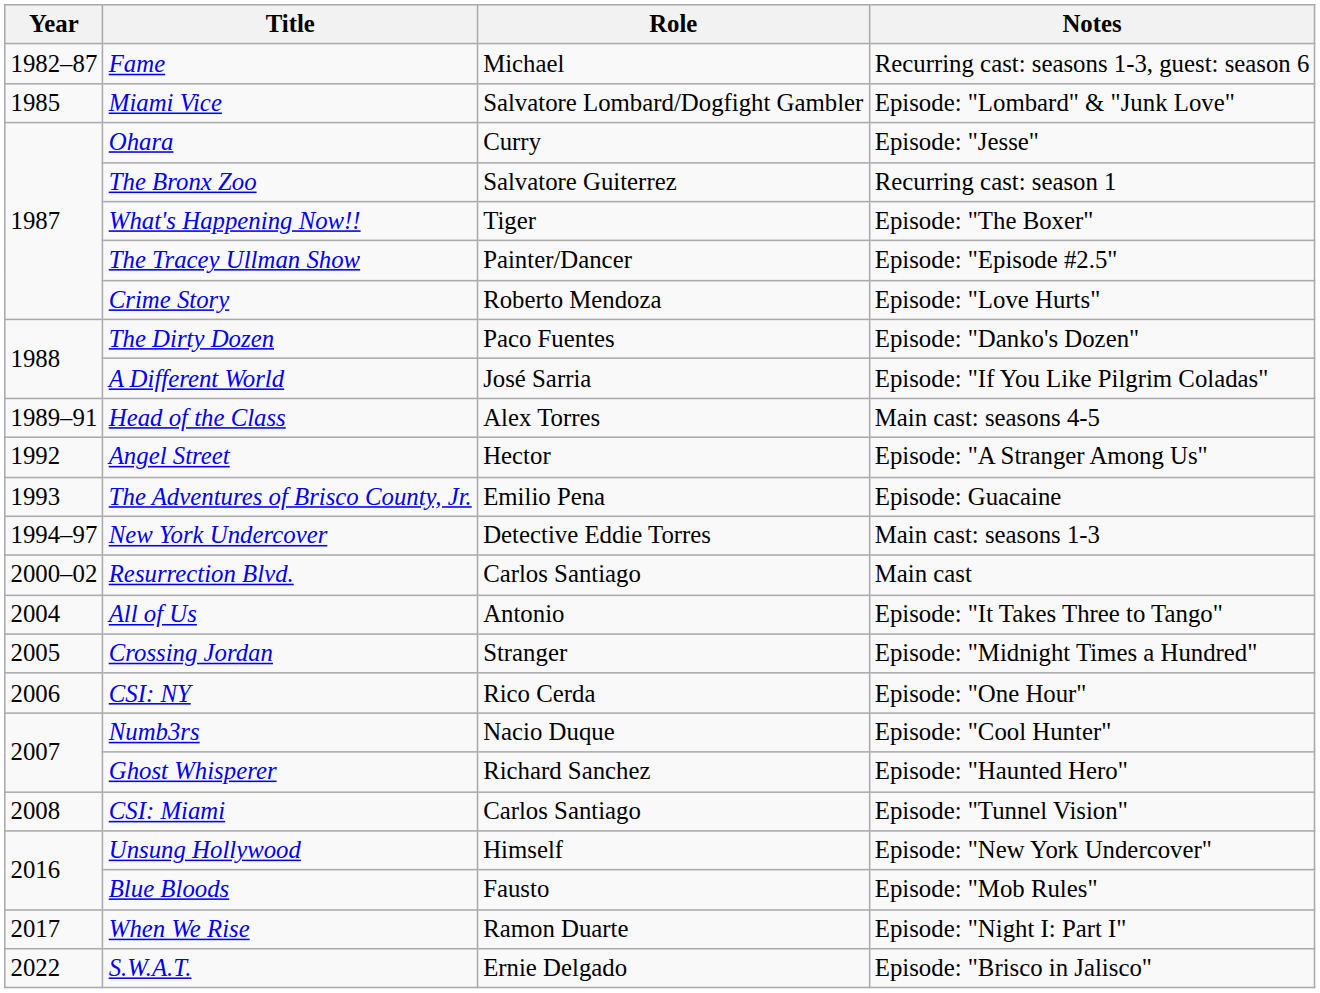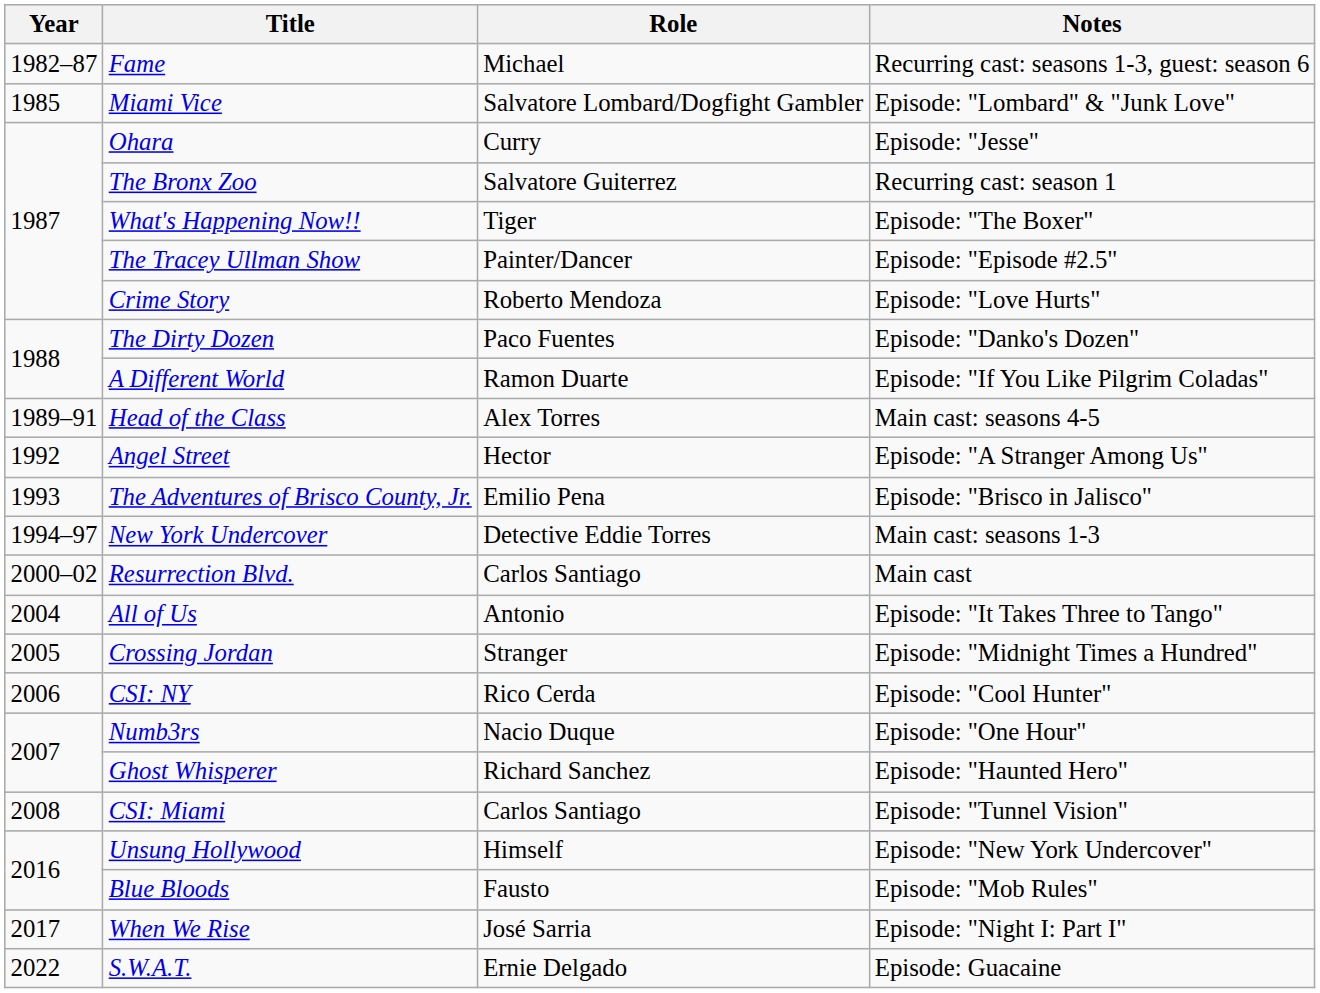 <table class="wikitable sortable">
 <tr>
 <th>Year</th>
 <th>Title</th>
 <th>Role</th>
 <th>Notes</th>
 </tr>
 <tr>
 <td>1982–87</td>
 <td><em><a href='#'>Fame</a></em></td>
 <td>Michael</td>
 <td>Recurring cast: seasons 1-3, guest: season 6</td>
 </tr>
 <tr>
 <td>1985</td>
 <td><em><a href='#'>Miami Vice</a></em></td>
 <td>Salvatore Lombard/Dogfight Gambler</td>
 <td>Episode: "Lombard" & "Junk Love"</td>
 </tr>
 <tr>
 <td rowspan=5>1987</td>
 <td><em><a href='#'>Ohara</a></em></td>
 <td>Curry</td>
 <td>Episode: "Jesse"</td>
 </tr>
 <tr>
 <td><em><a href='#'>The Bronx Zoo</a></em></td>
 <td>Salvatore Guiterrez</td>
 <td>Recurring cast: season 1</td>
 </tr>
 <tr>
 <td><em><a href='#'>What's Happening Now!!</a></em></td>
 <td>Tiger</td>
 <td>Episode: "The Boxer"</td>
 </tr>
 <tr>
 <td><em><a href='#'>The Tracey Ullman Show</a></em></td>
 <td>Painter/Dancer</td>
 <td>Episode: "Episode #2.5"</td>
 </tr>
 <tr>
 <td><em><a href='#'>Crime Story</a></em></td>
 <td>Roberto Mendoza</td>
 <td>Episode: "Love Hurts"</td>
 </tr>
 <tr>
 <td rowspan=2>1988</td>
 <td><em><a href='#'>The Dirty Dozen</a></em></td>
 <td>Paco Fuentes</td>
 <td>Episode: "Danko's Dozen"</td>
 </tr>
 <tr>
 <td><em><a href='#'>A Different World</a></em></td>
-<td>José Sarria</td>
+<td>Ramon Duarte</td>
 <td>Episode: "If You Like Pilgrim Coladas"</td>
 </tr>
 <tr>
 <td>1989–91</td>
 <td><em><a href='#'>Head of the Class</a></em></td>
 <td>Alex Torres</td>
 <td>Main cast: seasons 4-5</td>
 </tr>
 <tr>
 <td>1992</td>
 <td><em><a href='#'>Angel Street</a></em></td>
 <td>Hector</td>
 <td>Episode: "A Stranger Among Us"</td>
 </tr>
 <tr>
 <td>1993</td>
 <td><em><a href='#'>The Adventures of Brisco County, Jr.</a></em></td>
 <td>Emilio Pena</td>
-<td>Episode: Guacaine</td>
+<td>Episode: "Brisco in Jalisco"</td>
 </tr>
 <tr>
 <td>1994–97</td>
 <td><em><a href='#'>New York Undercover</a></em></td>
 <td>Detective Eddie Torres</td>
 <td>Main cast: seasons 1-3</td>
 </tr>
 <tr>
 <td>2000–02</td>
 <td><em><a href='#'>Resurrection Blvd.</a></em></td>
 <td>Carlos Santiago</td>
 <td>Main cast</td>
 </tr>
 <tr>
 <td>2004</td>
 <td><em><a href='#'>All of Us</a></em></td>
 <td>Antonio</td>
 <td>Episode: "It Takes Three to Tango"</td>
 </tr>
 <tr>
 <td>2005</td>
 <td><em><a href='#'>Crossing Jordan</a></em></td>
 <td>Stranger</td>
 <td>Episode: "Midnight Times a Hundred"</td>
 </tr>
 <tr>
 <td>2006</td>
 <td><em><a href='#'>CSI: NY</a></em></td>
 <td>Rico Cerda</td>
-<td>Episode: "One Hour"</td>
+<td>Episode: "Cool Hunter"</td>
 </tr>
 <tr>
 <td rowspan=2>2007</td>
 <td><em><a href='#'>Numb3rs</a></em></td>
 <td>Nacio Duque</td>
-<td>Episode: "Cool Hunter"</td>
+<td>Episode: "One Hour"</td>
 </tr>
 <tr>
 <td><em><a href='#'>Ghost Whisperer</a></em></td>
 <td>Richard Sanchez</td>
 <td>Episode: "Haunted Hero"</td>
 </tr>
 <tr>
 <td>2008</td>
 <td><em><a href='#'>CSI: Miami</a></em></td>
 <td>Carlos Santiago</td>
 <td>Episode: "Tunnel Vision"</td>
 </tr>
 <tr>
 <td rowspan=2>2016</td>
 <td><em><a href='#'>Unsung Hollywood</a></em></td>
 <td>Himself</td>
 <td>Episode: "New York Undercover"</td>
 </tr>
 <tr>
 <td><em><a href='#'>Blue Bloods</a></em></td>
 <td>Fausto</td>
 <td>Episode: "Mob Rules"</td>
 </tr>
 <tr>
 <td>2017</td>
 <td><em><a href='#'>When We Rise</a></em></td>
-<td>Ramon Duarte</td>
+<td>José Sarria</td>
 <td>Episode: "Night I: Part I"</td>
 </tr>
 <tr>
 <td>2022</td>
 <td><em><a href='#'>S.W.A.T.</a></em></td>
 <td>Ernie Delgado</td>
-<td>Episode: "Brisco in Jalisco"</td>
+<td>Episode: Guacaine</td>
 </tr>
 </table>
